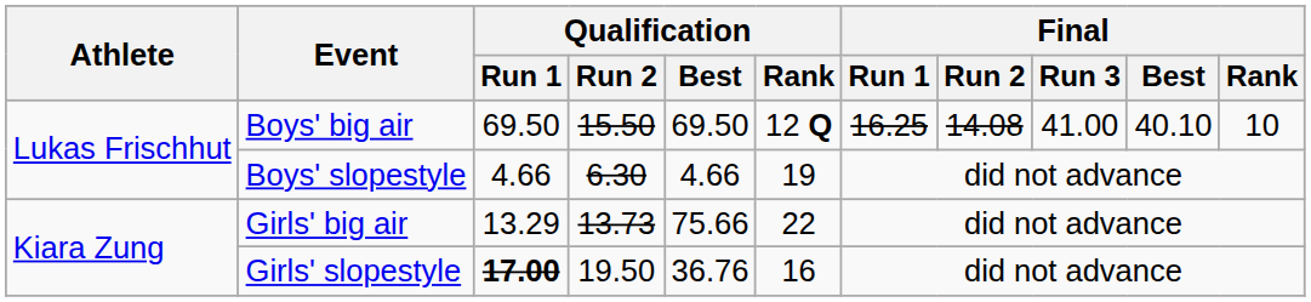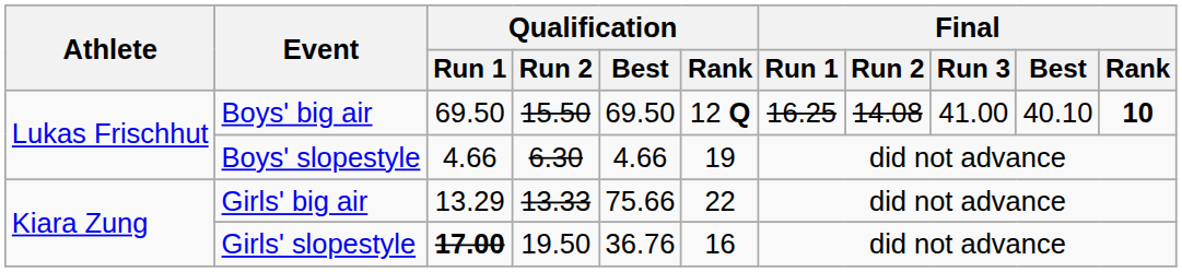 <table class="wikitable" style="font-size:90%">
 <tr>
 <th rowspan=2>Athlete</th>
 <th rowspan=2>Event</th>
 <th colspan=4>Qualification</th>
 <th colspan=5>Final</th>
 </tr>
 <tr style="font-size:95%">
 <th>Run 1</th>
 <th>Run 2</th>
 <th>Best</th>
 <th>Rank</th>
 <th>Run 1</th>
 <th>Run 2</th>
 <th>Run 3</th>
 <th>Best</th>
 <th>Rank</th>
 </tr>
 <tr align=center>
 <td align=left rowspan=2><a href='#'>Lukas Frischhut</a></td>
 <td align=left><a href='#'>Boys' big air</a></td>
 <td>69.50</td>
 <td><s>15.50</s></td>
 <td>69.50</td>
 <td>12 <strong>Q</strong></td>
 <td><s>16.25</s></td>
 <td><s>14.08</s></td>
 <td>41.00</td>
 <td>40.10</td>
-<td>10</td>
+<td><strong>10</strong></td>
 </tr>
 <tr align=center>
 <td align=left><a href='#'>Boys' slopestyle</a></td>
 <td>4.66</td>
 <td><s>6.30</s></td>
 <td>4.66</td>
 <td>19</td>
 <td colspan=5>did not advance</td>
 </tr>
 <tr align=center>
 <td align=left rowspan=2><a href='#'>Kiara Zung</a></td>
 <td align=left><a href='#'>Girls' big air</a></td>
 <td>13.29</td>
-<td><s>13.73</s></td>
+<td><s>13.33</s></td>
 <td>75.66</td>
 <td>22</td>
 <td colspan=5>did not advance</td>
 </tr>
 <tr align=center>
 <td align=left><a href='#'>Girls' slopestyle</a></td>
 <td><strong><s>17.00</s></strong></td>
 <td>19.50</td>
 <td>36.76</td>
 <td>16</td>
 <td colspan=5>did not advance</td>
 </tr>
 </table>
